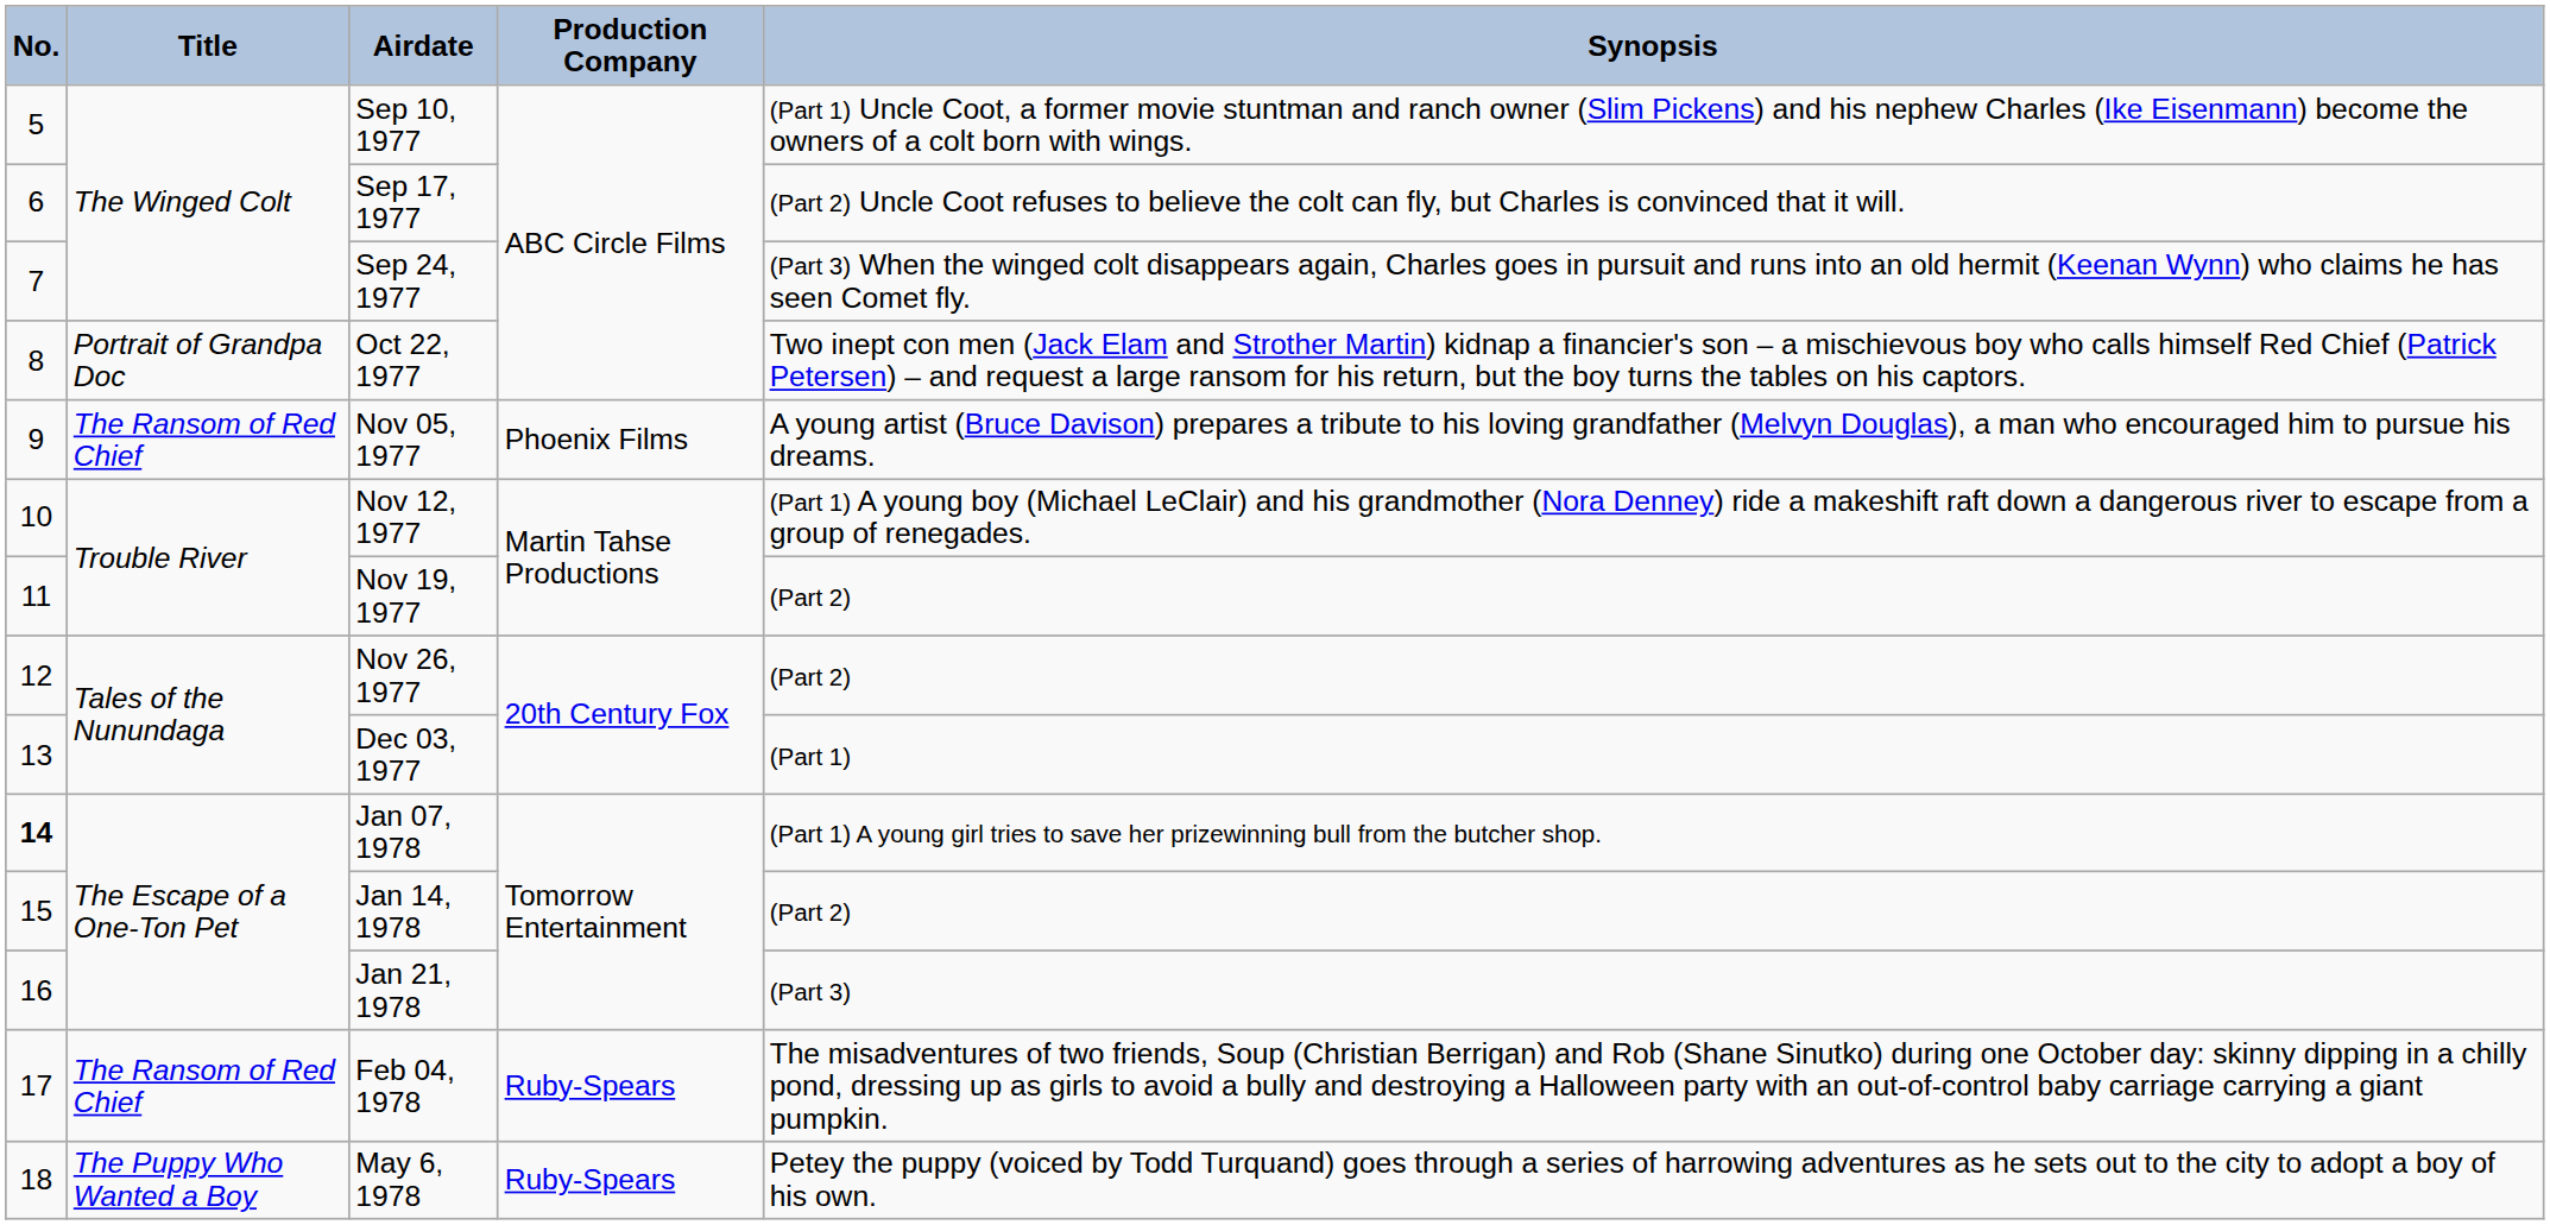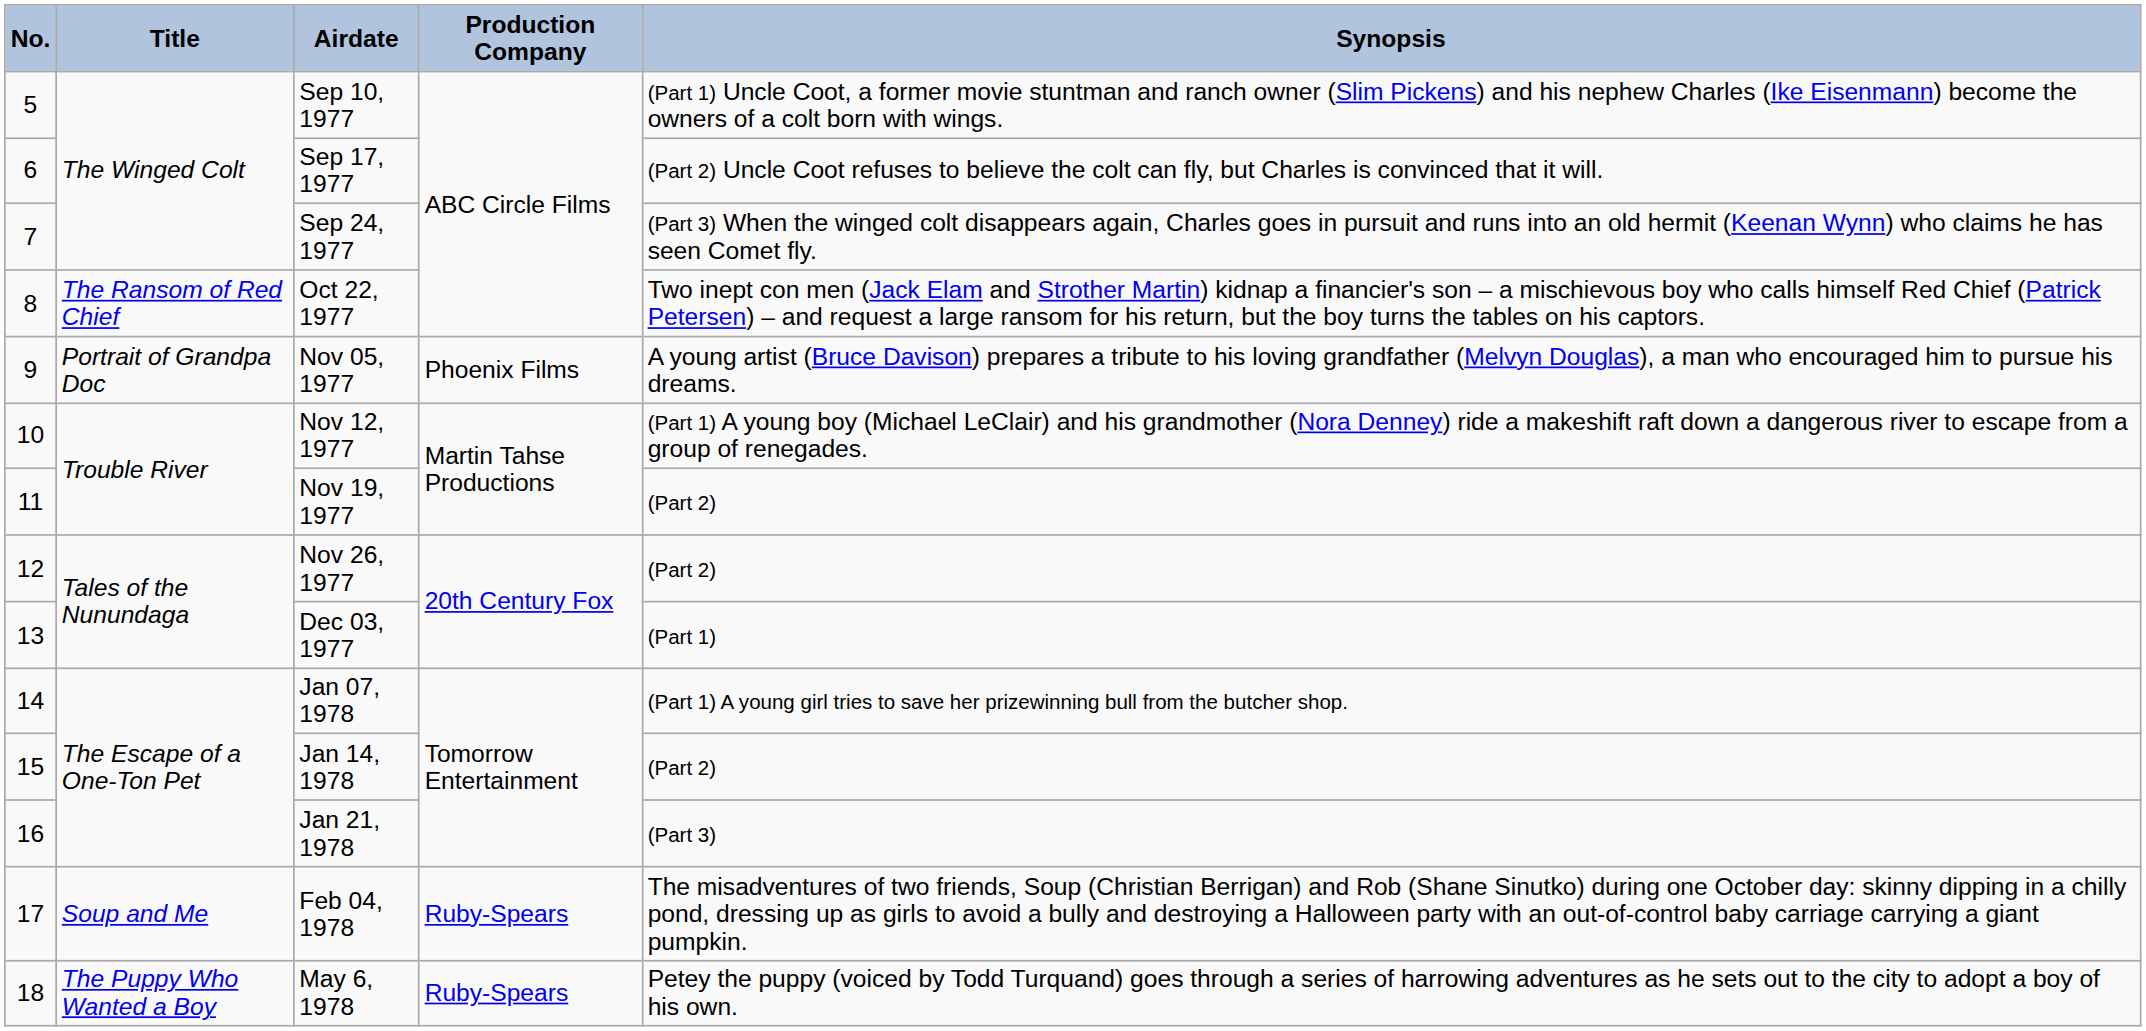 <table class="wikitable" style="font-size:90%;">
 <tr>
 <th style="background:#B0C4DE;">No.</th>
 <th style="background:#B0C4DE;">Title</th>
 <th style="background:#B0C4DE;">Airdate</th>
 <th style="background:#B0C4DE;">Production Company</th>
 <th style="background:#B0C4DE;">Synopsis</th>
 </tr>
 <tr>
 <td align="center">5</td>
 <td rowspan=3><em>The Winged Colt</em></td>
 <td>Sep 10, 1977</td>
 <td rowspan=4>ABC Circle Films</td>
 <td><small>(Part 1)</small> Uncle Coot, a former movie stuntman and ranch owner (<a href='#'>Slim Pickens</a>) and his nephew Charles (<a href='#'>Ike Eisenmann</a>) become the owners of a colt born with wings.</td>
 </tr>
 <tr>
 <td align="center">6</td>
 <td>Sep 17, 1977</td>
 <td><small>(Part 2)</small> Uncle Coot refuses to believe the colt can fly, but Charles is convinced that it will.</td>
 </tr>
 <tr>
 <td align="center">7</td>
 <td>Sep 24, 1977</td>
 <td><small>(Part 3)</small> When the winged colt disappears again, Charles goes in pursuit and runs into an old hermit (<a href='#'>Keenan Wynn</a>) who claims he has seen Comet fly.</td>
 </tr>
 <tr>
 <td align="center">8</td>
-<td><em>Portrait of Grandpa Doc</em></td>
+<td><em><a href='#'>The Ransom of Red Chief</a></em></td>
 <td>Oct 22, 1977</td>
 <td>Two inept con men (<a href='#'>Jack Elam</a> and <a href='#'>Strother Martin</a>) kidnap a financier's son – a mischievous boy who calls himself Red Chief (<a href='#'>Patrick Petersen</a>) – and request a large ransom for his return, but the boy turns the tables on his captors.</td>
 </tr>
 <tr>
 <td align="center">9</td>
-<td><em><a href='#'>The Ransom of Red Chief</a></em></td>
+<td><em>Portrait of Grandpa Doc</em></td>
 <td>Nov 05, 1977</td>
 <td>Phoenix Films</td>
 <td>A young artist (<a href='#'>Bruce Davison</a>) prepares a tribute to his loving grandfather (<a href='#'>Melvyn Douglas</a>), a man who encouraged him to pursue his dreams.</td>
 </tr>
 <tr>
 <td align="center">10</td>
 <td rowspan=2><em>Trouble River</em></td>
 <td>Nov 12, 1977</td>
 <td rowspan=2>Martin Tahse Productions</td>
 <td><small>(Part 1)</small> A young boy (Michael LeClair) and his grandmother (<a href='#'>Nora Denney</a>) ride a makeshift raft down a dangerous river to escape from a group of renegades.</td>
 </tr>
 <tr>
 <td align="center">11</td>
 <td>Nov 19, 1977</td>
 <td><small>(Part 2)</small></td>
 </tr>
 <tr>
 <td align="center">12</td>
 <td rowspan=2><em>Tales of the Nunundaga</em></td>
 <td>Nov 26, 1977</td>
 <td rowspan=2><a href='#'>20th Century Fox</a></td>
 <td><small>(Part 2)</small></td>
 </tr>
 <tr>
 <td align="center">13</td>
 <td>Dec 03, 1977</td>
 <td><small>(Part 1)</small></td>
 </tr>
 <tr>
-<td align="center"><strong>14</strong></td>
+<td align="center">14</td>
 <td rowspan=3><em>The Escape of a One-Ton Pet</em></td>
 <td>Jan 07, 1978</td>
 <td rowspan=3>Tomorrow Entertainment</td>
 <td><small>(Part 1) A young girl tries to save her prizewinning bull from the butcher shop.</small></td>
 </tr>
 <tr>
 <td align="center">15</td>
 <td>Jan 14, 1978</td>
 <td><small>(Part 2)</small></td>
 </tr>
 <tr>
 <td align="center">16</td>
 <td>Jan 21, 1978</td>
 <td><small>(Part 3)</small></td>
 </tr>
 <tr>
 <td align="center">17</td>
-<td><em><a href='#'>The Ransom of Red Chief</a></em></td>
+<td><em><a href='#'>Soup and Me</a></em></td>
 <td>Feb 04, 1978</td>
 <td><a href='#'>Ruby-Spears</a></td>
 <td>The misadventures of two friends, Soup (Christian Berrigan) and Rob (Shane Sinutko) during one October day: skinny dipping in a chilly pond, dressing up as girls to avoid a bully and destroying a Halloween party with an out-of-control baby carriage carrying a giant pumpkin.</td>
 </tr>
 <tr>
 <td align="center">18</td>
 <td><em><a href='#'>The Puppy Who Wanted a Boy</a></em></td>
 <td>May 6, 1978</td>
 <td><a href='#'>Ruby-Spears</a></td>
 <td>Petey the puppy (voiced by Todd Turquand) goes through a series of harrowing adventures as he sets out to the city to adopt a boy of his own.</td>
 </tr>
 </table>
